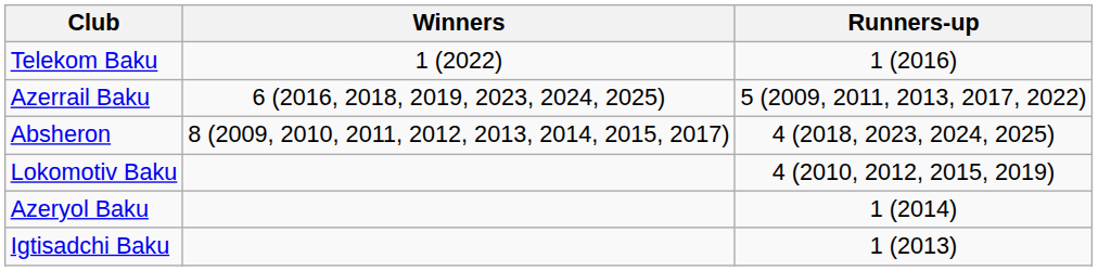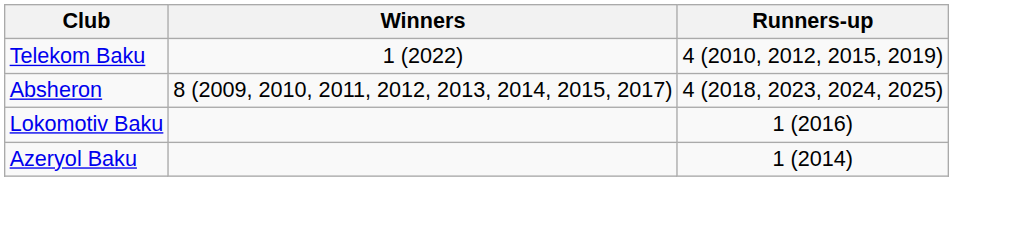 <table class="wikitable sortable">
 <tr>
 <th bgcolor=#9ACD32><span>Club</span></th>
 <th bgcolor=#9ACD32><span>Winners</span></th>
 <th bgcolor=#9ACD32><span>Runners-up</span></th>
 </tr>
 <tr>
 <td><a href='#'>Telekom Baku</a></td>
 <td align="center">1 (2022)</td>
-<td align="center">1 (2016)</td>
-</tr>
-<tr>
-<td><a href='#'>Azerrail Baku</a></td>
-<td align="center">6 (2016, 2018, 2019, 2023, 2024, 2025)</td>
-<td align="center">5 (2009, 2011, 2013, 2017, 2022)</td>
+<td align="center">4 (2010, 2012, 2015, 2019)</td>
 </tr>
 <tr>
 <td><a href='#'>Absheron</a></td>
 <td align="center">8 (2009, 2010, 2011, 2012, 2013, 2014, 2015, 2017)</td>
 <td align="center">4 (2018, 2023, 2024, 2025)</td>
 </tr>
 <tr>
 <td><a href='#'>Lokomotiv Baku</a></td>
 <td align="center"></td>
-<td align="center">4 (2010, 2012, 2015, 2019)</td>
+<td align="center">1 (2016)</td>
 </tr>
 <tr>
 <td><a href='#'>Azeryol Baku</a></td>
 <td align="center"></td>
 <td align="center">1 (2014)</td>
 </tr>
-<tr>
-<td><a href='#'>Igtisadchi Baku</a></td>
-<td align="center"></td>
-<td align="center">1 (2013)</td>
-</tr>
 </table>
